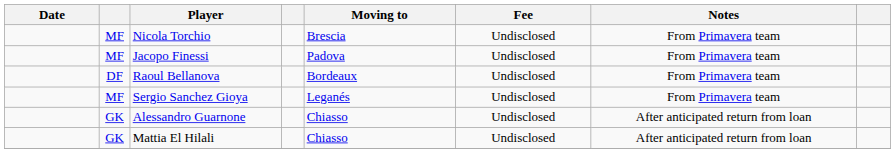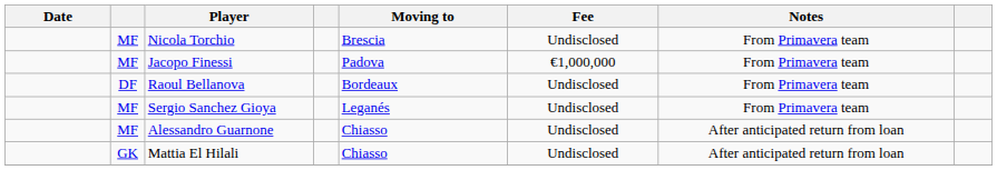 <table class="wikitable sortable">
 <tr>
 <th style="width:110px">Date</th>
 <th style="width:30px"></th>
 <th style="width:180px">Player</th>
 <th style="width:20px"></th>
 <th style="width:180px">Moving to</th>
 <th style="width:160px">Fee</th>
 <th style="width:320px" class="unsortable">Notes</th>
 <th style="width:35px"></th>
 </tr>
 <tr>
 <td></td>
 <td style="text-align:center"><a href='#'>MF</a></td>
 <td> <a href='#'>Nicola Torchio</a></td>
 <td style="text-align:center"></td>
 <td> <a href='#'>Brescia</a></td>
 <td style="text-align:center">Undisclosed</td>
 <td style="text-align:center">From <a href='#'>Primavera</a> team</td>
 <td></td>
 </tr>
 <tr>
 <td></td>
 <td style="text-align:center"><a href='#'>MF</a></td>
 <td> <a href='#'>Jacopo Finessi</a></td>
 <td style="text-align:center"></td>
 <td> <a href='#'>Padova</a></td>
-<td style="text-align:center">Undisclosed</td>
+<td style="text-align:center">€1,000,000</td>
 <td style="text-align:center">From <a href='#'>Primavera</a> team</td>
 <td></td>
 </tr>
 <tr>
 <td></td>
 <td style="text-align:center"><a href='#'>DF</a></td>
 <td> <a href='#'>Raoul Bellanova</a></td>
 <td style="text-align:center"></td>
 <td> <a href='#'>Bordeaux</a></td>
 <td style="text-align:center">Undisclosed</td>
 <td style="text-align:center">From <a href='#'>Primavera</a> team</td>
 <td></td>
 </tr>
 <tr>
 <td></td>
 <td style="text-align:center"><a href='#'>MF</a></td>
 <td> <a href='#'>Sergio Sanchez Gioya</a></td>
 <td style="text-align:center"></td>
 <td> <a href='#'>Leganés</a></td>
 <td style="text-align:center">Undisclosed</td>
 <td style="text-align:center">From <a href='#'>Primavera</a> team</td>
 <td></td>
 </tr>
 <tr>
 <td></td>
-<td style="text-align:center"><a href='#'>GK</a></td>
+<td style="text-align:center"><a href='#'>MF</a></td>
 <td> <a href='#'>Alessandro Guarnone</a></td>
 <td style="text-align:center"></td>
 <td> <a href='#'>Chiasso</a></td>
 <td style="text-align:center">Undisclosed</td>
 <td style="text-align:center">After anticipated return from loan</td>
 <td></td>
 </tr>
 <tr>
 <td></td>
 <td style="text-align:center"><a href='#'>GK</a></td>
 <td> Mattia El Hilali</td>
 <td style="text-align:center"></td>
 <td> <a href='#'>Chiasso</a></td>
 <td style="text-align:center">Undisclosed</td>
 <td style="text-align:center">After anticipated return from loan</td>
 <td></td>
 </tr>
 <tr>
 </tr>
 </table>
